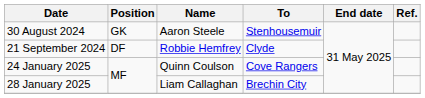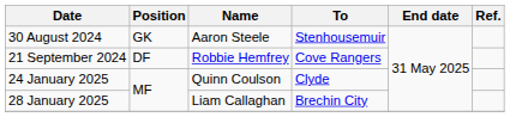 <table class="wikitable">
 <tr>
 <th>Date</th>
 <th>Position</th>
 <th>Name</th>
 <th>To</th>
 <th>End date</th>
 <th>Ref.</th>
 </tr>
 <tr>
 <td>30 August 2024</td>
 <td>GK</td>
 <td>Aaron Steele</td>
 <td><a href='#'>Stenhousemuir</a></td>
 <td rowspan=4>31 May 2025</td>
 <td></td>
 </tr>
 <tr>
 <td>21 September 2024</td>
 <td>DF</td>
 <td><a href='#'>Robbie Hemfrey</a></td>
-<td><a href='#'>Clyde</a></td>
+<td><a href='#'>Cove Rangers</a></td>
 <td></td>
 </tr>
 <tr>
 <td>24 January 2025</td>
 <td rowspan=2>MF</td>
 <td>Quinn Coulson</td>
-<td><a href='#'>Cove Rangers</a></td>
+<td><a href='#'>Clyde</a></td>
 <td></td>
 </tr>
 <tr>
 <td>28 January 2025</td>
 <td>Liam Callaghan</td>
 <td><a href='#'>Brechin City</a></td>
 <td></td>
 </tr>
 <tr>
 </tr>
 </table>
